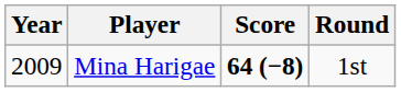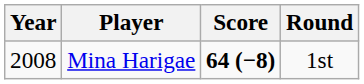 <table class="wikitable">
 <tr>
 <th>Year</th>
 <th>Player</th>
 <th>Score</th>
 <th>Round</th>
 </tr>
 <tr>
-<td>2009</td>
+<td>2008</td>
 <td><a href='#'>Mina Harigae</a></td>
 <td><strong>64 (−8)</strong></td>
 <td align=center>1st</td>
 </tr>
 </table>
